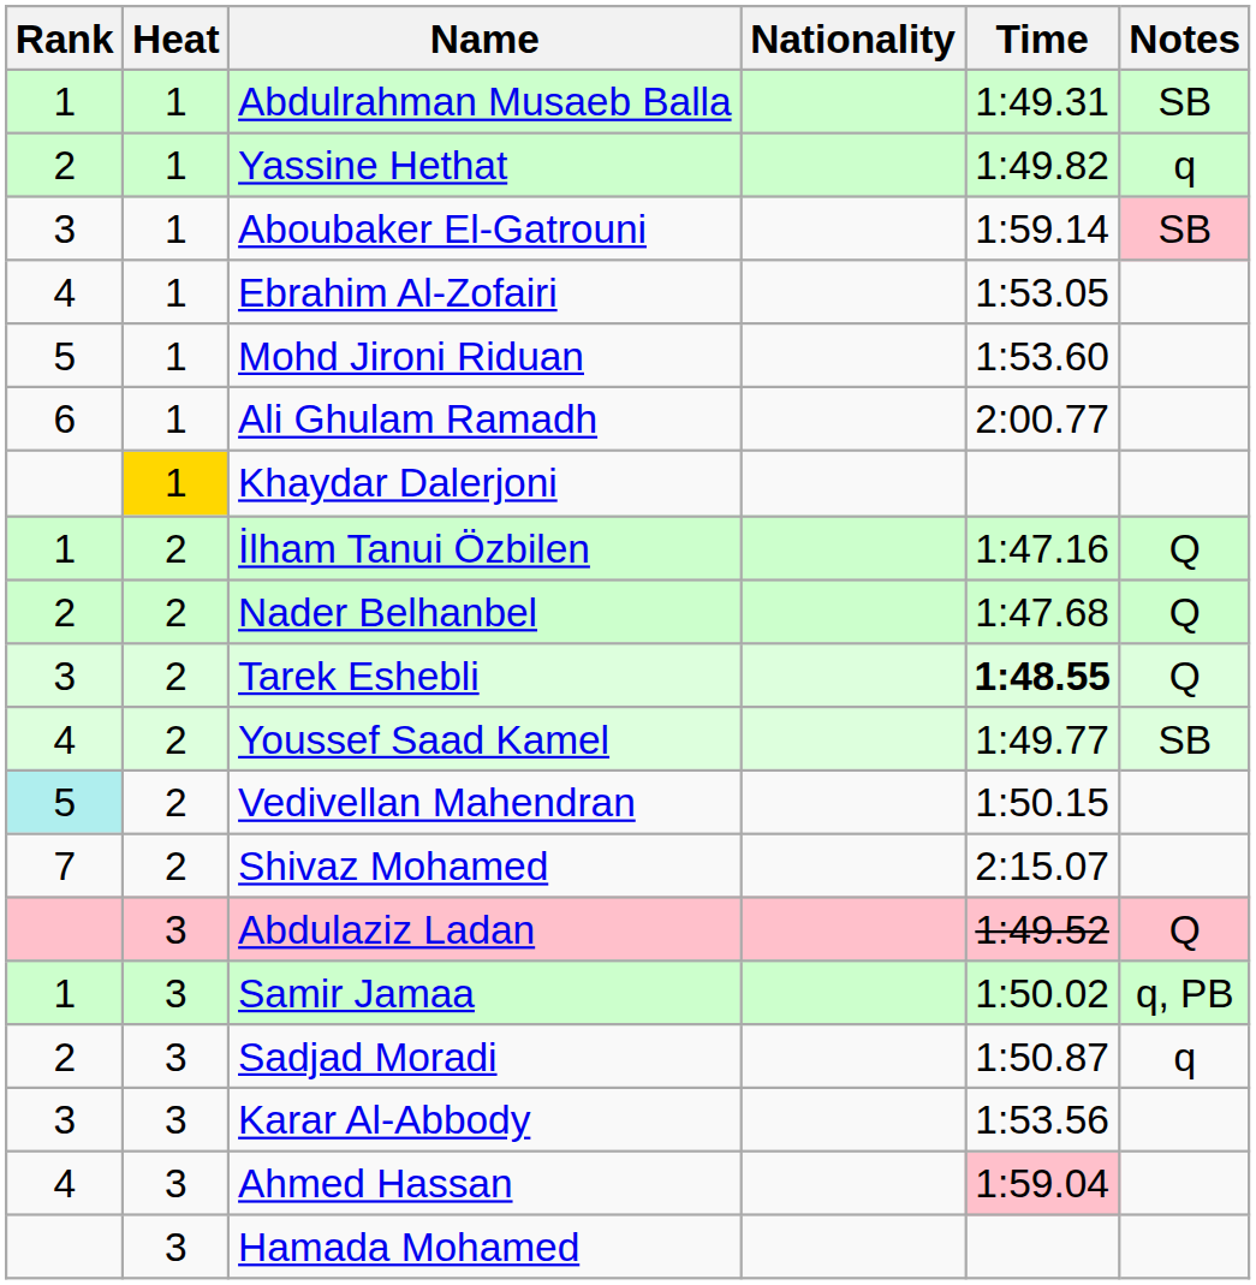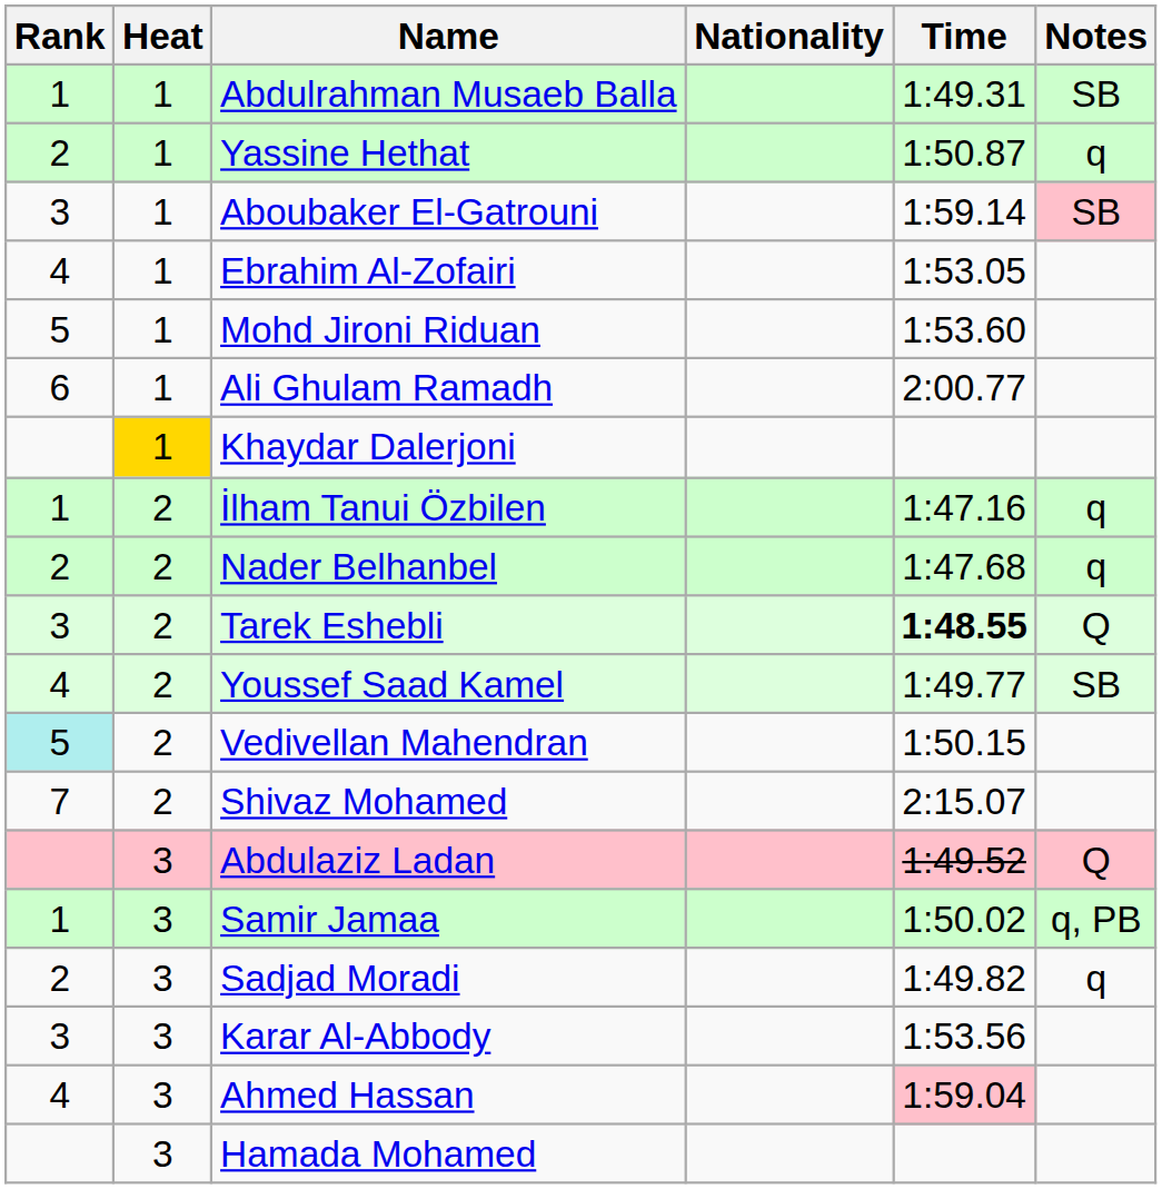 <table class="wikitable sortable" style="text-align:center;font-size:95%">
 <tr>
 <th>Rank</th>
 <th>Heat</th>
 <th>Name</th>
 <th>Nationality</th>
 <th>Time</th>
 <th>Notes</th>
 </tr>
 <tr bgcolor=ccffcc>
 <td>1</td>
 <td>1</td>
 <td align=left><a href='#'>Abdulrahman Musaeb Balla</a></td>
 <td align=left></td>
 <td>1:49.31</td>
 <td>SB</td>
 </tr>
 <tr bgcolor=ccffcc>
 <td>2</td>
 <td>1</td>
 <td align=left><a href='#'>Yassine Hethat</a></td>
 <td align=left></td>
-<td>1:49.82</td>
+<td>1:50.87</td>
 <td>q</td>
 </tr>
 <tr>
 <td>3</td>
 <td>1</td>
 <td align=left><a href='#'>Aboubaker El-Gatrouni</a></td>
 <td align=left></td>
 <td>1:59.14</td>
 <td style="background: pink;">SB</td>
 </tr>
 <tr>
 <td>4</td>
 <td>1</td>
 <td align=left><a href='#'>Ebrahim Al-Zofairi</a></td>
 <td align=left></td>
 <td>1:53.05</td>
 <td></td>
 </tr>
 <tr>
 <td>5</td>
 <td>1</td>
 <td align=left><a href='#'>Mohd Jironi Riduan</a></td>
 <td align=left></td>
 <td>1:53.60</td>
 <td></td>
 </tr>
 <tr>
 <td>6</td>
 <td>1</td>
 <td align=left><a href='#'>Ali Ghulam Ramadh</a></td>
 <td align=left></td>
 <td>2:00.77</td>
 <td></td>
 </tr>
 <tr>
 <td></td>
 <td style="background: gold;">1</td>
 <td align=left><a href='#'>Khaydar Dalerjoni</a></td>
 <td align=left></td>
 <td></td>
 <td></td>
 </tr>
 <tr bgcolor=ccffcc>
 <td>1</td>
 <td>2</td>
 <td align=left><a href='#'>İlham Tanui Özbilen</a></td>
 <td align=left></td>
 <td>1:47.16</td>
-<td>Q</td>
+<td>q</td>
 </tr>
 <tr bgcolor=ccffcc>
 <td>2</td>
 <td>2</td>
 <td align=left><a href='#'>Nader Belhanbel</a></td>
 <td align=left></td>
 <td>1:47.68</td>
-<td>Q</td>
+<td>q</td>
 </tr>
 <tr bgcolor=ddffdd>
 <td>3</td>
 <td>2</td>
 <td align=left><a href='#'>Tarek Eshebli</a></td>
 <td align=left></td>
 <td><strong>1:48.55</strong></td>
 <td>Q</td>
 </tr>
 <tr bgcolor=ddffdd>
 <td>4</td>
 <td>2</td>
 <td align=left><a href='#'>Youssef Saad Kamel</a></td>
 <td align=left></td>
 <td>1:49.77</td>
 <td>SB</td>
 </tr>
 <tr>
 <td style="background: paleturquoise;">5</td>
 <td>2</td>
 <td align=left><a href='#'>Vedivellan Mahendran</a></td>
 <td align=left></td>
 <td>1:50.15</td>
 <td></td>
 </tr>
 <tr>
 <td>7</td>
 <td>2</td>
 <td align=left><a href='#'>Shivaz Mohamed</a></td>
 <td align=left></td>
 <td>2:15.07</td>
 <td></td>
 </tr>
 <tr bgcolor=pink>
 <td><s></s></td>
 <td>3</td>
 <td align=left><a href='#'>Abdulaziz Ladan</a></td>
 <td align=left></td>
 <td><s>1:49.52</s></td>
 <td>Q</td>
 </tr>
 <tr bgcolor=ccffcc>
 <td>1</td>
 <td>3</td>
 <td align=left><a href='#'>Samir Jamaa</a></td>
 <td align=left></td>
 <td>1:50.02</td>
 <td>q, PB</td>
 </tr>
 <tr>
 <td>2</td>
 <td>3</td>
 <td align=left><a href='#'>Sadjad Moradi</a></td>
 <td align=left></td>
-<td>1:50.87</td>
+<td>1:49.82</td>
 <td>q</td>
 </tr>
 <tr>
 <td>3</td>
 <td>3</td>
 <td align=left><a href='#'>Karar Al-Abbody</a></td>
 <td align=left></td>
 <td>1:53.56</td>
 <td></td>
 </tr>
 <tr>
 <td>4</td>
 <td>3</td>
 <td align=left><a href='#'>Ahmed Hassan</a></td>
 <td align=left></td>
 <td style="background: pink;">1:59.04</td>
 <td></td>
 </tr>
 <tr>
 <td></td>
 <td>3</td>
 <td align=left><a href='#'>Hamada Mohamed</a></td>
 <td align=left></td>
 <td></td>
 <td></td>
 </tr>
 </table>
